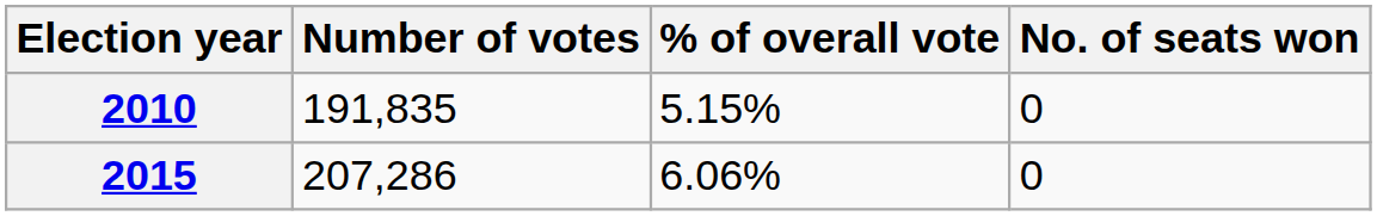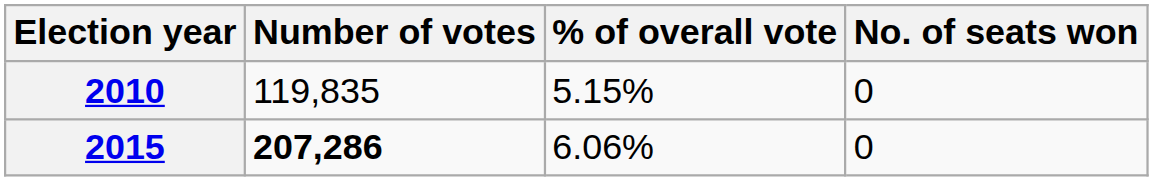 <table class="wikitable">
 <tr>
 <th>Election year</th>
 <th>Number of votes</th>
 <th>% of overall vote</th>
 <th>No. of seats won</th>
 </tr>
 <tr>
 <th><a href='#'>2010</a></th>
-<td>191,835</td>
+<td>119,835</td>
 <td>5.15%</td>
 <td>0</td>
 </tr>
 <tr>
 <th><a href='#'>2015</a></th>
-<td>207,286</td>
+<td><strong>207,286</strong></td>
 <td>6.06%</td>
 <td>0</td>
 </tr>
 </table>
